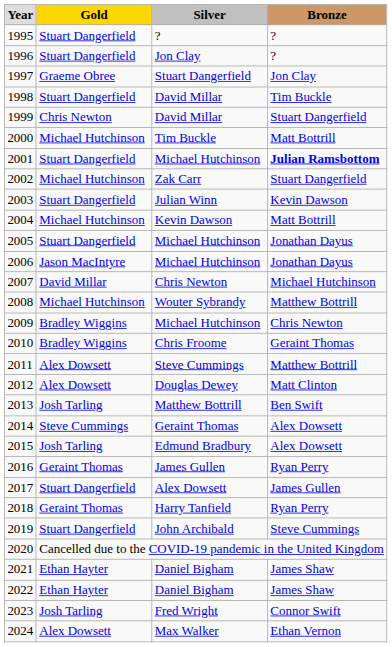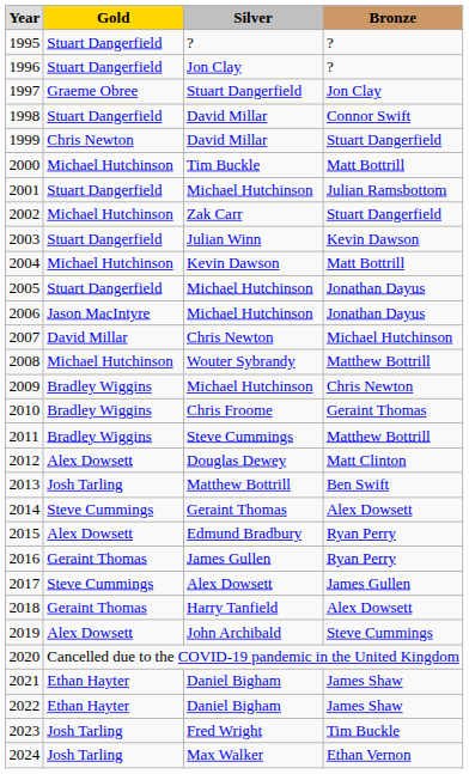 <table class="wikitable" style="text-align:left;">
 <tr style="text-align:center; font-weight:bold;">
 <td style="background:#ddd; ">Year</td>
 <td style="background:gold; ">Gold</td>
 <td style="background:silver; ">Silver</td>
 <td style="background:#c96; ">Bronze</td>
 </tr>
 <tr>
 <td>1995</td>
 <td><a href='#'>Stuart Dangerfield</a></td>
 <td>?</td>
 <td>?</td>
 </tr>
 <tr>
 <td>1996</td>
 <td><a href='#'>Stuart Dangerfield</a></td>
 <td><a href='#'>Jon Clay</a></td>
 <td>?</td>
 </tr>
 <tr>
 <td>1997</td>
 <td><a href='#'>Graeme Obree</a></td>
 <td><a href='#'>Stuart Dangerfield</a></td>
 <td><a href='#'>Jon Clay</a></td>
 </tr>
 <tr>
 <td>1998</td>
 <td><a href='#'>Stuart Dangerfield</a></td>
 <td><a href='#'>David Millar</a></td>
-<td><a href='#'>Tim Buckle</a></td>
+<td><a href='#'>Connor Swift</a></td>
 </tr>
 <tr>
 <td>1999</td>
 <td><a href='#'>Chris Newton</a></td>
 <td><a href='#'>David Millar</a></td>
 <td><a href='#'>Stuart Dangerfield</a></td>
 </tr>
 <tr>
 <td>2000</td>
 <td><a href='#'>Michael Hutchinson</a></td>
 <td><a href='#'>Tim Buckle</a></td>
 <td><a href='#'>Matt Bottrill</a></td>
 </tr>
 <tr>
 <td>2001</td>
 <td><a href='#'>Stuart Dangerfield</a></td>
 <td><a href='#'>Michael Hutchinson</a></td>
-<td><strong><a href='#'>Julian Ramsbottom</a></strong></td>
+<td><a href='#'>Julian Ramsbottom</a></td>
 </tr>
 <tr>
 <td>2002</td>
 <td><a href='#'>Michael Hutchinson</a></td>
 <td><a href='#'>Zak Carr</a></td>
 <td><a href='#'>Stuart Dangerfield</a></td>
 </tr>
 <tr>
 <td>2003</td>
 <td><a href='#'>Stuart Dangerfield</a></td>
 <td><a href='#'>Julian Winn</a></td>
 <td><a href='#'>Kevin Dawson</a></td>
 </tr>
 <tr>
 <td>2004</td>
 <td><a href='#'>Michael Hutchinson</a></td>
 <td><a href='#'>Kevin Dawson</a></td>
 <td><a href='#'>Matt Bottrill</a></td>
 </tr>
 <tr>
 <td>2005</td>
 <td><a href='#'>Stuart Dangerfield</a></td>
 <td><a href='#'>Michael Hutchinson</a></td>
 <td><a href='#'>Jonathan Dayus</a></td>
 </tr>
 <tr>
 <td>2006</td>
 <td><a href='#'>Jason MacIntyre</a></td>
 <td><a href='#'>Michael Hutchinson</a></td>
 <td><a href='#'>Jonathan Dayus</a></td>
 </tr>
 <tr>
 <td>2007</td>
 <td><a href='#'>David Millar</a></td>
 <td><a href='#'>Chris Newton</a></td>
 <td><a href='#'>Michael Hutchinson</a></td>
 </tr>
 <tr>
 <td>2008</td>
 <td><a href='#'>Michael Hutchinson</a></td>
 <td><a href='#'>Wouter Sybrandy</a></td>
 <td><a href='#'>Matthew Bottrill</a></td>
 </tr>
 <tr>
 <td>2009</td>
 <td><a href='#'>Bradley Wiggins</a></td>
 <td><a href='#'>Michael Hutchinson</a></td>
 <td><a href='#'>Chris Newton</a></td>
 </tr>
 <tr>
 <td>2010</td>
 <td><a href='#'>Bradley Wiggins</a></td>
 <td><a href='#'>Chris Froome</a></td>
 <td><a href='#'>Geraint Thomas</a></td>
 </tr>
 <tr>
 <td>2011</td>
-<td><a href='#'>Alex Dowsett</a></td>
+<td><a href='#'>Bradley Wiggins</a></td>
 <td><a href='#'>Steve Cummings</a></td>
 <td><a href='#'>Matthew Bottrill</a></td>
 </tr>
 <tr>
 <td>2012</td>
 <td><a href='#'>Alex Dowsett</a></td>
 <td><a href='#'>Douglas Dewey</a></td>
 <td><a href='#'>Matt Clinton</a></td>
 </tr>
 <tr>
 <td>2013</td>
 <td><a href='#'>Josh Tarling</a></td>
 <td><a href='#'>Matthew Bottrill</a></td>
 <td><a href='#'>Ben Swift</a></td>
 </tr>
 <tr>
 <td>2014</td>
 <td><a href='#'>Steve Cummings</a></td>
 <td><a href='#'>Geraint Thomas</a></td>
 <td><a href='#'>Alex Dowsett</a></td>
 </tr>
 <tr>
 <td>2015</td>
-<td><a href='#'>Josh Tarling</a></td>
+<td><a href='#'>Alex Dowsett</a></td>
 <td><a href='#'>Edmund Bradbury</a></td>
-<td><a href='#'>Alex Dowsett</a></td>
+<td><a href='#'>Ryan Perry</a></td>
 </tr>
 <tr>
 <td>2016</td>
 <td><a href='#'>Geraint Thomas</a></td>
 <td><a href='#'>James Gullen</a></td>
 <td><a href='#'>Ryan Perry</a></td>
 </tr>
 <tr>
 <td>2017</td>
-<td><a href='#'>Stuart Dangerfield</a></td>
+<td><a href='#'>Steve Cummings</a></td>
 <td><a href='#'>Alex Dowsett</a></td>
 <td><a href='#'>James Gullen</a></td>
 </tr>
 <tr>
 <td>2018</td>
 <td><a href='#'>Geraint Thomas</a></td>
 <td><a href='#'>Harry Tanfield</a></td>
-<td><a href='#'>Ryan Perry</a></td>
+<td><a href='#'>Alex Dowsett</a></td>
 </tr>
 <tr>
 <td>2019</td>
-<td><a href='#'>Stuart Dangerfield</a></td>
+<td><a href='#'>Alex Dowsett</a></td>
 <td><a href='#'>John Archibald</a></td>
 <td><a href='#'>Steve Cummings</a></td>
 </tr>
 <tr>
 <td>2020</td>
 <td colspan="4" align="center">Cancelled due to the <a href='#'>COVID-19 pandemic in the United Kingdom</a></td>
 </tr>
 <tr>
 <td>2021</td>
 <td><a href='#'>Ethan Hayter</a></td>
 <td><a href='#'>Daniel Bigham</a></td>
 <td><a href='#'>James Shaw</a></td>
 </tr>
 <tr>
 <td>2022</td>
 <td><a href='#'>Ethan Hayter</a></td>
 <td><a href='#'>Daniel Bigham</a></td>
 <td><a href='#'>James Shaw</a></td>
 </tr>
 <tr>
 <td>2023</td>
 <td><a href='#'>Josh Tarling</a></td>
 <td><a href='#'>Fred Wright</a></td>
-<td><a href='#'>Connor Swift</a></td>
+<td><a href='#'>Tim Buckle</a></td>
 </tr>
 <tr>
 <td>2024</td>
-<td><a href='#'>Alex Dowsett</a></td>
+<td><a href='#'>Josh Tarling</a></td>
 <td><a href='#'>Max Walker</a></td>
 <td><a href='#'>Ethan Vernon</a></td>
 </tr>
 </table>
